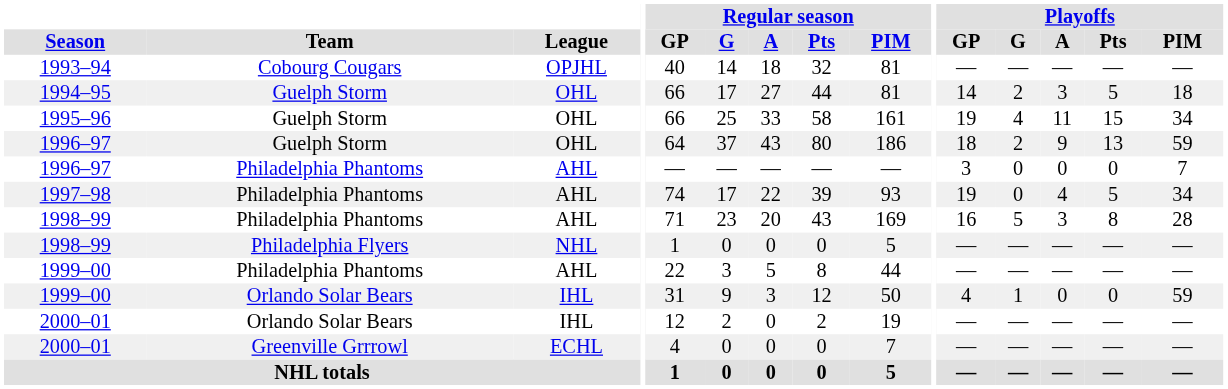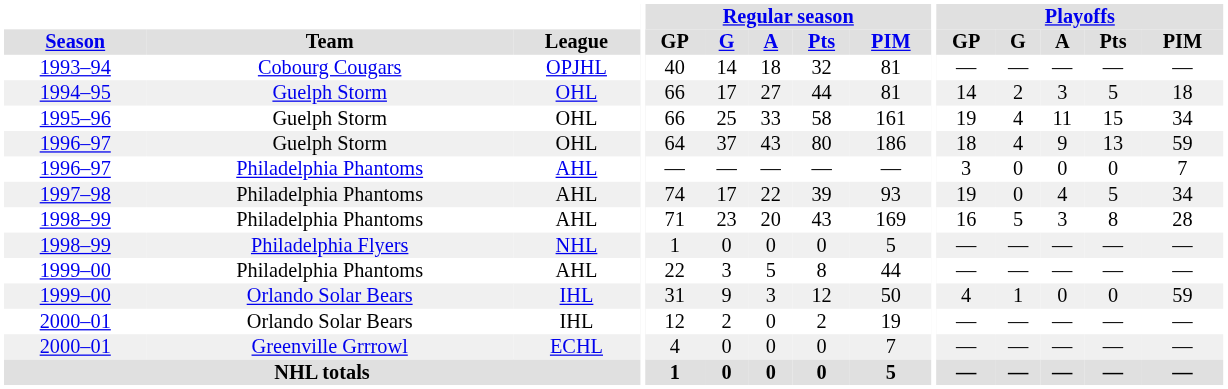 <table border="0" cellpadding="1" cellspacing="0" style="text-align:center; width:60em">
 <tr bgcolor="#e0e0e0">
 <th colspan="3" bgcolor="#ffffff"></th>
 <th rowspan="100" bgcolor="#ffffff"></th>
 <th colspan="5"><a href='#'>Regular season</a></th>
 <th rowspan="100" bgcolor="#ffffff"></th>
 <th colspan="5"><a href='#'>Playoffs</a></th>
 </tr>
 <tr bgcolor="#e0e0e0">
 <th><a href='#'>Season</a></th>
 <th>Team</th>
 <th>League</th>
 <th>GP</th>
 <th><a href='#'>G</a></th>
 <th><a href='#'>A</a></th>
 <th><a href='#'>Pts</a></th>
 <th><a href='#'>PIM</a></th>
 <th>GP</th>
 <th>G</th>
 <th>A</th>
 <th>Pts</th>
 <th>PIM</th>
 </tr>
 <tr>
 <td><a href='#'>1993–94</a></td>
 <td><a href='#'>Cobourg Cougars</a></td>
 <td><a href='#'>OPJHL</a></td>
 <td>40</td>
 <td>14</td>
 <td>18</td>
 <td>32</td>
 <td>81</td>
 <td>—</td>
 <td>—</td>
 <td>—</td>
 <td>—</td>
 <td>—</td>
 </tr>
 <tr bgcolor="#f0f0f0">
 <td><a href='#'>1994–95</a></td>
 <td><a href='#'>Guelph Storm</a></td>
 <td><a href='#'>OHL</a></td>
 <td>66</td>
 <td>17</td>
 <td>27</td>
 <td>44</td>
 <td>81</td>
 <td>14</td>
 <td>2</td>
 <td>3</td>
 <td>5</td>
 <td>18</td>
 </tr>
 <tr>
 <td><a href='#'>1995–96</a></td>
 <td>Guelph Storm</td>
 <td>OHL</td>
 <td>66</td>
 <td>25</td>
 <td>33</td>
 <td>58</td>
 <td>161</td>
 <td>19</td>
 <td>4</td>
 <td>11</td>
 <td>15</td>
 <td>34</td>
 </tr>
 <tr bgcolor="#f0f0f0">
 <td><a href='#'>1996–97</a></td>
 <td>Guelph Storm</td>
 <td>OHL</td>
 <td>64</td>
 <td>37</td>
 <td>43</td>
 <td>80</td>
 <td>186</td>
 <td>18</td>
-<td>2</td>
+<td>4</td>
 <td>9</td>
 <td>13</td>
 <td>59</td>
 </tr>
 <tr>
 <td><a href='#'>1996–97</a></td>
 <td><a href='#'>Philadelphia Phantoms</a></td>
 <td><a href='#'>AHL</a></td>
 <td>—</td>
 <td>—</td>
 <td>—</td>
 <td>—</td>
 <td>—</td>
 <td>3</td>
 <td>0</td>
 <td>0</td>
 <td>0</td>
 <td>7</td>
 </tr>
 <tr bgcolor="#f0f0f0">
 <td><a href='#'>1997–98</a></td>
 <td>Philadelphia Phantoms</td>
 <td>AHL</td>
 <td>74</td>
 <td>17</td>
 <td>22</td>
 <td>39</td>
 <td>93</td>
 <td>19</td>
 <td>0</td>
 <td>4</td>
 <td>5</td>
 <td>34</td>
 </tr>
 <tr>
 <td><a href='#'>1998–99</a></td>
 <td>Philadelphia Phantoms</td>
 <td>AHL</td>
 <td>71</td>
 <td>23</td>
 <td>20</td>
 <td>43</td>
 <td>169</td>
 <td>16</td>
 <td>5</td>
 <td>3</td>
 <td>8</td>
 <td>28</td>
 </tr>
 <tr bgcolor="#f0f0f0">
 <td><a href='#'>1998–99</a></td>
 <td><a href='#'>Philadelphia Flyers</a></td>
 <td><a href='#'>NHL</a></td>
 <td>1</td>
 <td>0</td>
 <td>0</td>
 <td>0</td>
 <td>5</td>
 <td>—</td>
 <td>—</td>
 <td>—</td>
 <td>—</td>
 <td>—</td>
 </tr>
 <tr>
 <td><a href='#'>1999–00</a></td>
 <td>Philadelphia Phantoms</td>
 <td>AHL</td>
 <td>22</td>
 <td>3</td>
 <td>5</td>
 <td>8</td>
 <td>44</td>
 <td>—</td>
 <td>—</td>
 <td>—</td>
 <td>—</td>
 <td>—</td>
 </tr>
 <tr bgcolor="#f0f0f0">
 <td><a href='#'>1999–00</a></td>
 <td><a href='#'>Orlando Solar Bears</a></td>
 <td><a href='#'>IHL</a></td>
 <td>31</td>
 <td>9</td>
 <td>3</td>
 <td>12</td>
 <td>50</td>
 <td>4</td>
 <td>1</td>
 <td>0</td>
 <td>0</td>
 <td>59</td>
 </tr>
 <tr>
 <td><a href='#'>2000–01</a></td>
 <td>Orlando Solar Bears</td>
 <td>IHL</td>
 <td>12</td>
 <td>2</td>
 <td>0</td>
 <td>2</td>
 <td>19</td>
 <td>—</td>
 <td>—</td>
 <td>—</td>
 <td>—</td>
 <td>—</td>
 </tr>
 <tr bgcolor="#f0f0f0">
 <td><a href='#'>2000–01</a></td>
 <td><a href='#'>Greenville Grrrowl</a></td>
 <td><a href='#'>ECHL</a></td>
 <td>4</td>
 <td>0</td>
 <td>0</td>
 <td>0</td>
 <td>7</td>
 <td>—</td>
 <td>—</td>
 <td>—</td>
 <td>—</td>
 <td>—</td>
 </tr>
 <tr bgcolor="#e0e0e0">
 <th colspan="3">NHL totals</th>
 <th>1</th>
 <th>0</th>
 <th>0</th>
 <th>0</th>
 <th>5</th>
 <th>—</th>
 <th>—</th>
 <th>—</th>
 <th>—</th>
 <th>—</th>
 </tr>
 </table>
